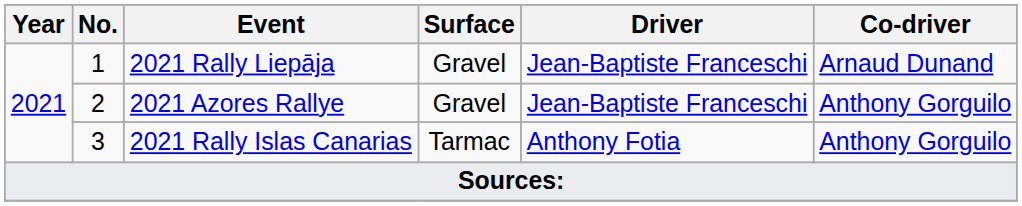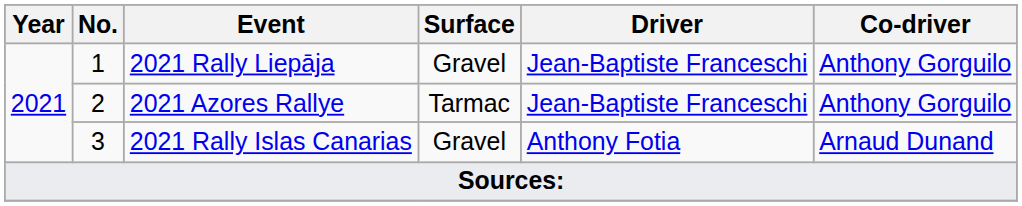 <table class="wikitable" style="font-size: 85%; ">
 <tr>
 <th>Year</th>
 <th>No.</th>
 <th>Event</th>
 <th>Surface</th>
 <th>Driver</th>
 <th>Co-driver</th>
 </tr>
 <tr>
 <td align="center" rowspan="3"><a href='#'>2021</a></td>
 <td align="center">1</td>
 <td> <a href='#'>2021 Rally Liepāja</a></td>
 <td align="center">Gravel</td>
 <td> <a href='#'>Jean-Baptiste Franceschi</a></td>
-<td> <a href='#'>Arnaud Dunand</a></td>
+<td> <a href='#'>Anthony Gorguilo</a></td>
 </tr>
 <tr>
 <td align="center">2</td>
 <td> <a href='#'>2021 Azores Rallye</a></td>
-<td align="center">Gravel</td>
+<td align="center">Tarmac</td>
 <td> <a href='#'>Jean-Baptiste Franceschi</a></td>
 <td> <a href='#'>Anthony Gorguilo</a></td>
 </tr>
 <tr>
 <td align="center">3</td>
 <td> <a href='#'>2021 Rally Islas Canarias</a></td>
-<td align="center">Tarmac</td>
+<td align="center">Gravel</td>
 <td> <a href='#'>Anthony Fotia</a></td>
-<td> <a href='#'>Anthony Gorguilo</a></td>
+<td> <a href='#'>Arnaud Dunand</a></td>
 </tr>
 <tr>
 <td colspan="6" style="background-color:#EAECF0;text-align:center"><strong>Sources:</strong></td>
 </tr>
 <tr>
 </tr>
 </table>
